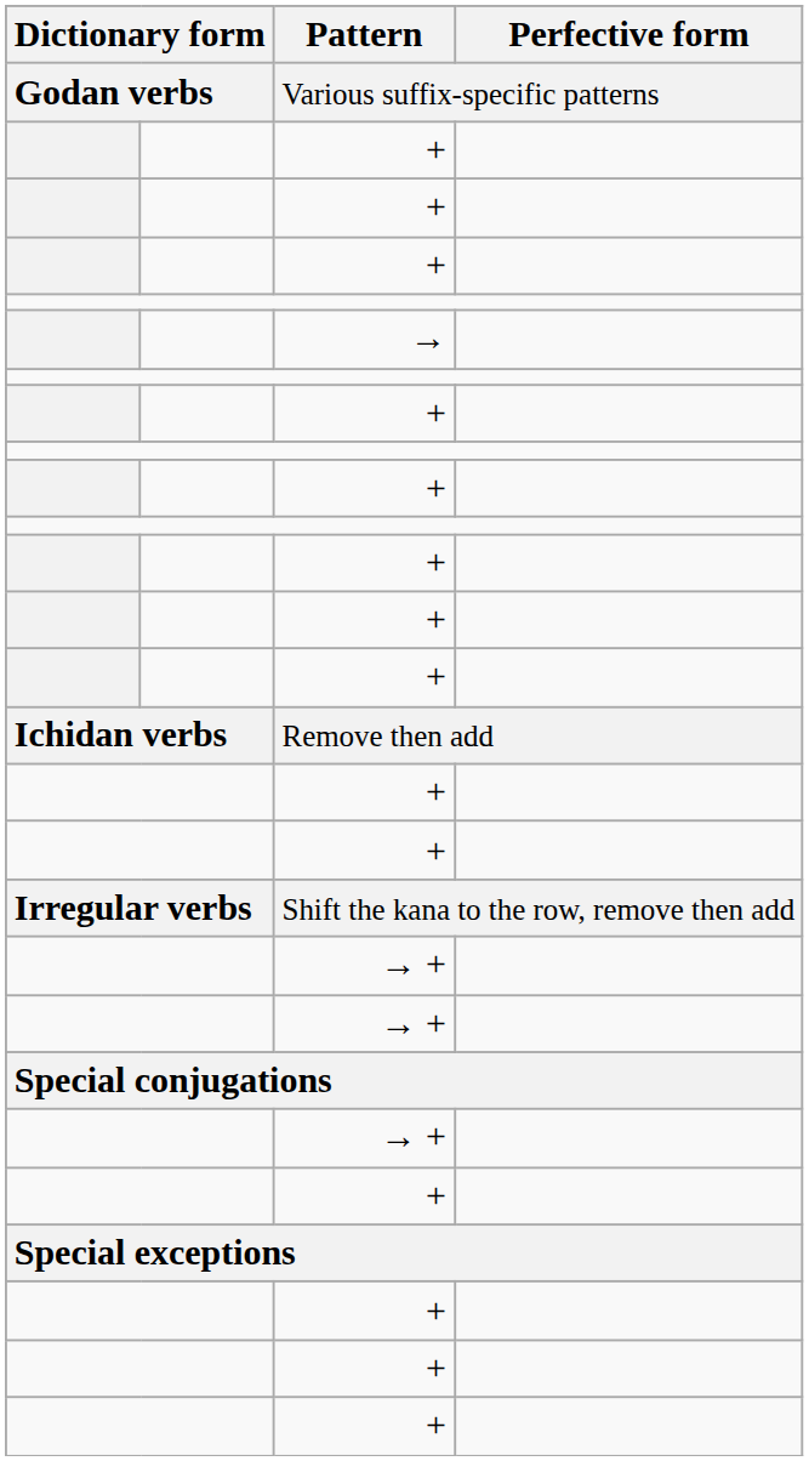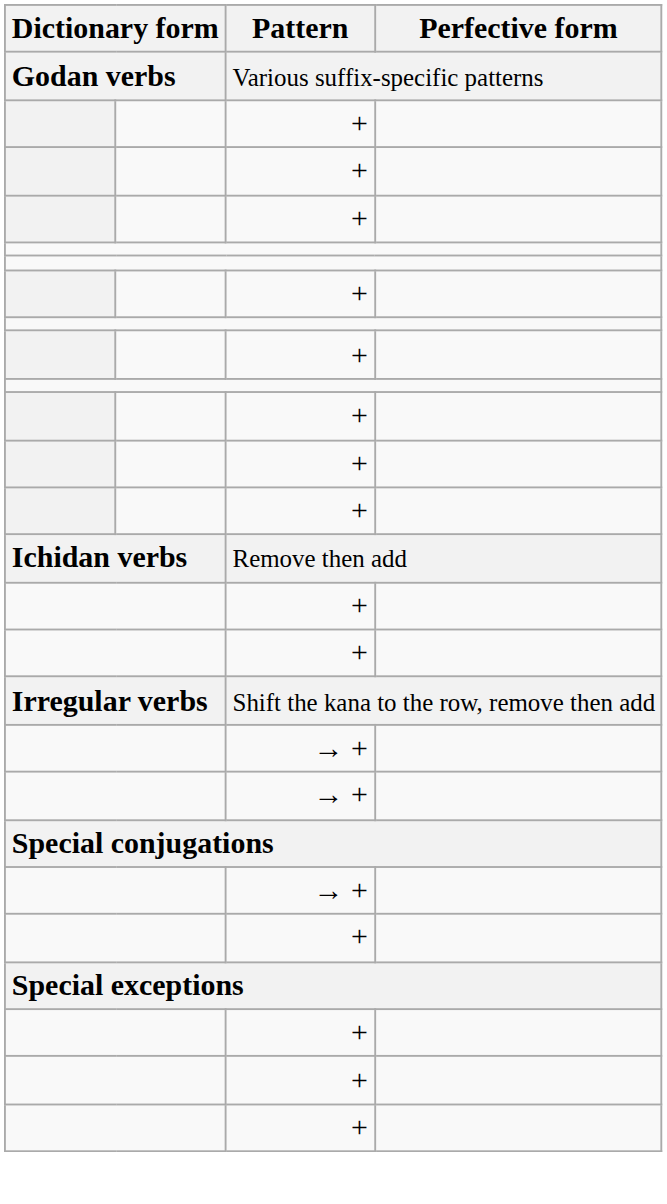 <table class="wikitable">
 <tr>
 <th colspan="2">Dictionary form</th>
 <th>Pattern </th>
 <th>Perfective form</th>
 </tr>
 <tr>
 <th style="text-align:left;" colspan="2">Godan verbs</th>
 <th style="text-align:left;font-weight:normal;" colspan="2"><small>Various suffix-specific patterns</small></th>
 </tr>
 <tr>
 <th></th>
 <td></td>
 <td style="text-align:right;"><strong></strong> + <strong></strong></td>
 <td></td>
 </tr>
 <tr>
 <th></th>
 <td></td>
 <td style="text-align:right;"><strong></strong> + <strong></strong></td>
 <td></td>
 </tr>
 <tr>
 <th></th>
 <td></td>
 <td style="text-align:right;"><strong></strong> + <strong></strong></td>
 <td></td>
 </tr>
 <tr>
 <td colspan="4"></td>
-</tr>
-<tr>
-<th></th>
-<td></td>
-<td style="text-align:right;"><strong></strong> → <strong></strong></td>
-<td></td>
 </tr>
 <tr>
 <td colspan="4"></td>
 </tr>
 <tr>
 <th></th>
 <td></td>
 <td style="text-align:right;"><strong></strong> + <strong></strong></td>
 <td></td>
 </tr>
 <tr>
 <td colspan="4"></td>
 </tr>
 <tr>
 <th></th>
 <td></td>
 <td style="text-align:right;"><strong></strong> + <strong></strong></td>
 <td></td>
 </tr>
 <tr>
 <td colspan="4"></td>
 </tr>
 <tr>
 <th></th>
 <td></td>
 <td style="text-align:right;"><strong></strong> + <strong></strong></td>
 <td></td>
 </tr>
 <tr>
 <th></th>
 <td></td>
 <td style="text-align:right;"><strong></strong> + <strong></strong></td>
 <td></td>
 </tr>
 <tr>
 <th></th>
 <td> </td>
 <td style="text-align:right;"><strong></strong> + <strong></strong></td>
 <td></td>
 </tr>
 <tr>
 <th style="text-align:left;" colspan="2">Ichidan verbs</th>
 <th style="text-align:left;font-weight:normal;" colspan="2"><small>Remove  then add </small></th>
 </tr>
 <tr>
 <td colspan="2"></td>
 <td style="text-align:right;"><strong></strong> + <strong></strong></td>
 <td></td>
 </tr>
 <tr>
 <td colspan="2"></td>
 <td style="text-align:right;"><strong></strong> + <strong></strong></td>
 <td></td>
 </tr>
 <tr>
 <th style="text-align:left;" colspan="2">Irregular verbs</th>
 <th style="text-align:left;font-weight:normal;" colspan="2"><small>Shift the  kana to the  row, remove  then add </small></th>
 </tr>
 <tr>
 <td colspan="2"></td>
 <td style="text-align:right;"><strong></strong> → <strong></strong> + <strong></strong></td>
 <td></td>
 </tr>
 <tr>
 <td colspan="2"></td>
 <td style="text-align:right;"><strong></strong> → <strong></strong> + <strong></strong></td>
 <td></td>
 </tr>
 <tr>
 <th style="text-align:left;" colspan="4">Special conjugations</th>
 </tr>
 <tr>
 <td colspan="2"></td>
 <td style="text-align:right;"><strong></strong> → <strong></strong> + <strong></strong></td>
 <td> </td>
 </tr>
 <tr>
 <td colspan="2"></td>
 <td style="text-align:right;"><strong></strong> + <strong></strong></td>
 <td></td>
 </tr>
 <tr>
 <th style="text-align:left;" colspan="4">Special exceptions</th>
 </tr>
 <tr>
 <td colspan="2"></td>
 <td style="text-align:right;"><strong></strong> + <strong></strong></td>
 <td></td>
 </tr>
 <tr>
 <td colspan="2"></td>
 <td style="text-align:right;"> + <strong></strong></td>
 <td></td>
 </tr>
 <tr>
 <td colspan="2"></td>
 <td style="text-align:right;"> + <strong></strong></td>
 <td></td>
 </tr>
 </table>
